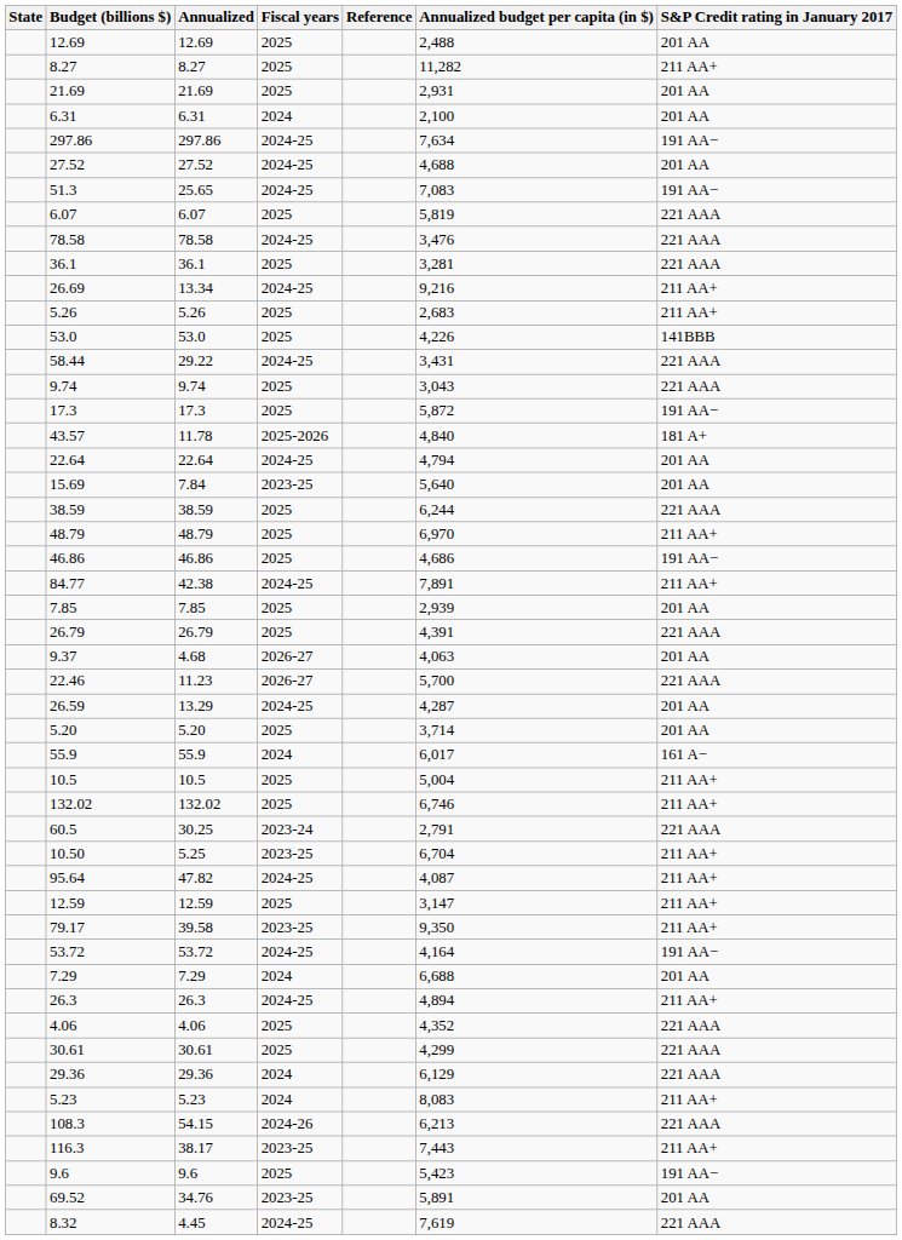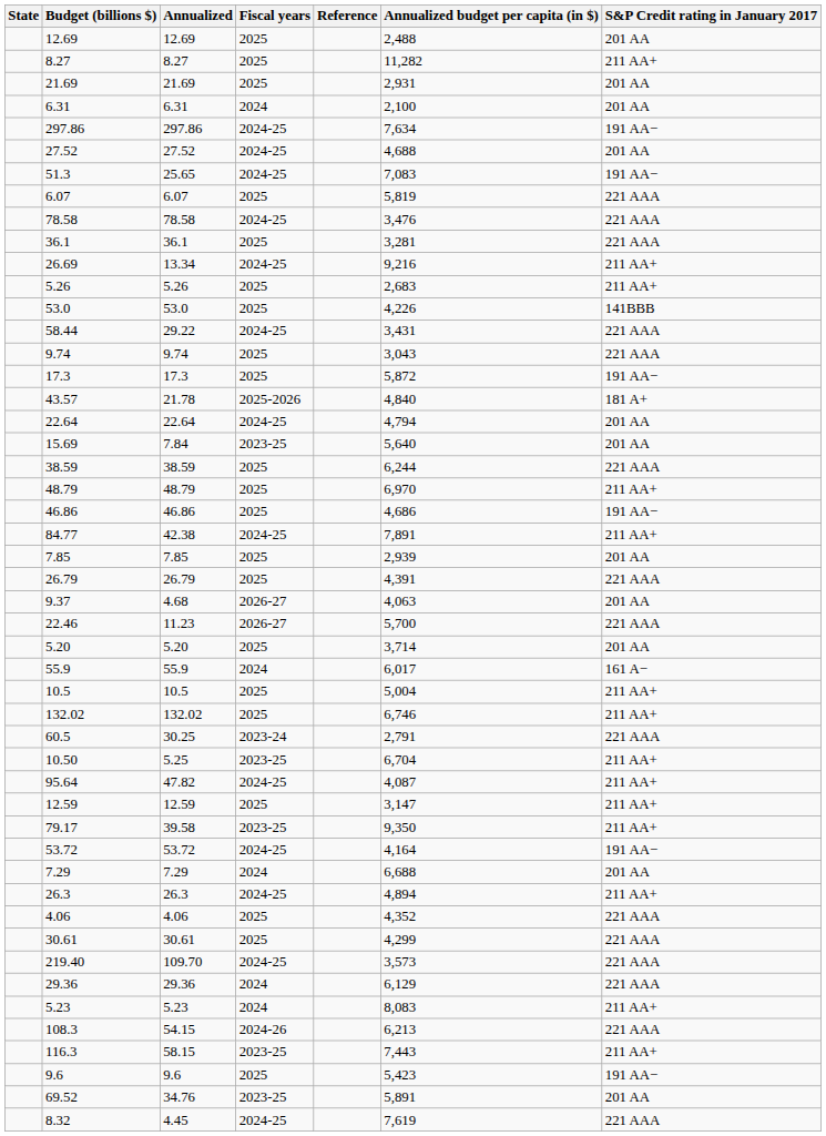 <table class="wikitable sortable">
 <tr>
 <th>State</th>
 <th align="right">Budget (billions $)</th>
 <th>Annualized</th>
 <th>Fiscal years</th>
 <th>Reference</th>
 <th>Annualized budget per capita (in $)</th>
 <th>S&P Credit rating in January 2017</th>
 </tr>
 <tr>
 <td></td>
 <td>12.69</td>
 <td>12.69</td>
 <td>2025</td>
 <td></td>
 <td>2,488</td>
 <td><span>201</span> AA</td>
 </tr>
 <tr>
 <td></td>
 <td>8.27</td>
 <td>8.27</td>
 <td>2025</td>
 <td></td>
 <td>11,282</td>
 <td><span>211</span> AA+</td>
 </tr>
 <tr>
 <td></td>
 <td>21.69</td>
 <td>21.69</td>
 <td>2025</td>
 <td></td>
 <td>2,931</td>
 <td><span>201</span> AA</td>
 </tr>
 <tr>
 <td></td>
 <td>6.31</td>
 <td>6.31</td>
 <td>2024</td>
 <td></td>
 <td>2,100</td>
 <td><span>201</span> AA</td>
 </tr>
 <tr>
 <td></td>
 <td>297.86</td>
 <td>297.86</td>
 <td>2024-25</td>
 <td></td>
 <td>7,634</td>
 <td><span>191</span> AA−</td>
 </tr>
 <tr>
 <td></td>
 <td>27.52</td>
 <td>27.52</td>
 <td>2024-25</td>
 <td></td>
 <td>4,688</td>
 <td><span>201</span> AA</td>
 </tr>
 <tr>
 <td></td>
 <td>51.3</td>
 <td>25.65</td>
 <td>2024-25</td>
 <td></td>
 <td>7,083</td>
 <td><span>191</span> AA−</td>
 </tr>
 <tr>
 <td></td>
 <td>6.07</td>
 <td>6.07</td>
 <td>2025</td>
 <td></td>
 <td>5,819</td>
 <td><span>221</span> AAA</td>
 </tr>
 <tr>
 <td></td>
 <td>78.58</td>
 <td>78.58</td>
 <td>2024-25</td>
 <td></td>
 <td>3,476</td>
 <td><span>221</span> AAA</td>
 </tr>
 <tr>
 <td></td>
 <td>36.1</td>
 <td>36.1</td>
 <td>2025</td>
 <td></td>
 <td>3,281</td>
 <td><span>221</span> AAA</td>
 </tr>
 <tr>
 <td></td>
 <td>26.69</td>
 <td>13.34</td>
 <td>2024-25</td>
 <td></td>
 <td>9,216</td>
 <td><span>211</span> AA+</td>
 </tr>
 <tr>
 <td></td>
 <td>5.26</td>
 <td>5.26</td>
 <td>2025</td>
 <td></td>
 <td>2,683</td>
 <td><span>211</span> AA+</td>
 </tr>
 <tr>
 <td></td>
 <td>53.0</td>
 <td>53.0</td>
 <td>2025</td>
 <td></td>
 <td>4,226</td>
 <td><span>141</span>BBB</td>
 </tr>
 <tr>
 <td></td>
 <td>58.44</td>
 <td>29.22</td>
 <td>2024-25</td>
 <td></td>
 <td>3,431</td>
 <td><span>221</span> AAA</td>
 </tr>
 <tr>
 <td></td>
 <td>9.74</td>
 <td>9.74</td>
 <td>2025</td>
 <td></td>
 <td>3,043</td>
 <td><span>221</span> AAA</td>
 </tr>
 <tr>
 <td></td>
 <td>17.3</td>
 <td>17.3</td>
 <td>2025</td>
 <td></td>
 <td>5,872</td>
 <td><span>191</span> AA−</td>
 </tr>
 <tr>
 <td></td>
 <td>43.57</td>
-<td>11.78</td>
+<td>21.78</td>
 <td>2025-2026</td>
 <td></td>
 <td>4,840</td>
 <td><span>181</span> A+</td>
 </tr>
 <tr>
 <td></td>
 <td>22.64</td>
 <td>22.64</td>
 <td>2024-25</td>
 <td></td>
 <td>4,794</td>
 <td><span>201</span> AA</td>
 </tr>
 <tr>
 <td></td>
 <td>15.69</td>
 <td>7.84</td>
 <td>2023-25</td>
 <td></td>
 <td>5,640</td>
 <td><span>201</span> AA</td>
 </tr>
 <tr>
 <td></td>
 <td>38.59</td>
 <td>38.59</td>
 <td>2025</td>
 <td></td>
 <td>6,244</td>
 <td><span>221</span> AAA</td>
 </tr>
 <tr>
 <td></td>
 <td>48.79</td>
 <td>48.79</td>
 <td>2025</td>
 <td></td>
 <td>6,970</td>
 <td><span>211</span> AA+</td>
 </tr>
 <tr>
 <td></td>
 <td>46.86</td>
 <td>46.86</td>
 <td>2025</td>
 <td></td>
 <td>4,686</td>
 <td><span>191</span> AA−</td>
 </tr>
 <tr>
 <td></td>
 <td>84.77</td>
 <td>42.38</td>
 <td>2024-25</td>
 <td></td>
 <td>7,891</td>
 <td><span>211</span> AA+</td>
 </tr>
 <tr>
 <td></td>
 <td>7.85</td>
 <td>7.85</td>
 <td>2025</td>
 <td></td>
 <td>2,939</td>
 <td><span>201</span> AA</td>
 </tr>
 <tr>
 <td></td>
 <td>26.79</td>
 <td>26.79</td>
 <td>2025</td>
 <td></td>
 <td>4,391</td>
 <td><span>221</span> AAA</td>
 </tr>
 <tr>
 <td></td>
 <td>9.37</td>
 <td>4.68</td>
 <td>2026-27</td>
 <td></td>
 <td>4,063</td>
 <td><span>201</span> AA</td>
 </tr>
 <tr>
 <td></td>
 <td>22.46</td>
 <td>11.23</td>
 <td>2026-27</td>
 <td></td>
 <td>5,700</td>
 <td><span>221</span> AAA</td>
-</tr>
-<tr>
-<td></td>
-<td>26.59</td>
-<td>13.29</td>
-<td>2024-25</td>
-<td></td>
-<td>4,287</td>
-<td><span>201</span> AA</td>
 </tr>
 <tr>
 <td></td>
 <td>5.20</td>
 <td>5.20</td>
 <td>2025</td>
 <td></td>
 <td>3,714</td>
 <td><span>201</span> AA</td>
 </tr>
 <tr>
 <td></td>
 <td>55.9</td>
 <td>55.9</td>
 <td>2024</td>
 <td></td>
 <td>6,017</td>
 <td><span>161</span> A−</td>
 </tr>
 <tr>
 <td></td>
 <td>10.5</td>
 <td>10.5</td>
 <td>2025</td>
 <td></td>
 <td>5,004</td>
 <td><span>211</span> AA+</td>
 </tr>
 <tr>
 <td></td>
 <td>132.02</td>
 <td>132.02</td>
 <td>2025</td>
 <td></td>
 <td>6,746</td>
 <td><span>211</span> AA+</td>
 </tr>
 <tr>
 <td></td>
 <td>60.5</td>
 <td>30.25</td>
 <td>2023-24</td>
 <td></td>
 <td>2,791</td>
 <td><span>221</span> AAA</td>
 </tr>
 <tr>
 <td></td>
 <td>10.50</td>
 <td>5.25</td>
 <td>2023-25</td>
 <td></td>
 <td>6,704</td>
 <td><span>211</span> AA+</td>
 </tr>
 <tr>
 <td></td>
 <td>95.64</td>
 <td>47.82</td>
 <td>2024-25</td>
 <td></td>
 <td>4,087</td>
 <td><span>211</span> AA+</td>
 </tr>
 <tr>
 <td></td>
 <td>12.59</td>
 <td>12.59</td>
 <td>2025</td>
 <td></td>
 <td>3,147</td>
 <td><span>211</span> AA+</td>
 </tr>
 <tr>
 <td></td>
 <td>79.17</td>
 <td>39.58</td>
 <td>2023-25</td>
 <td></td>
 <td>9,350</td>
 <td><span>211</span> AA+</td>
 </tr>
 <tr>
 <td></td>
 <td>53.72</td>
 <td>53.72</td>
 <td>2024-25</td>
 <td></td>
 <td>4,164</td>
 <td><span>191</span> AA−</td>
 </tr>
 <tr>
 <td></td>
 <td>7.29</td>
 <td>7.29</td>
 <td>2024</td>
 <td></td>
 <td>6,688</td>
 <td><span>201</span> AA</td>
 </tr>
 <tr>
 <td></td>
 <td>26.3</td>
 <td>26.3</td>
 <td>2024-25</td>
 <td></td>
 <td>4,894</td>
 <td><span>211</span> AA+</td>
 </tr>
 <tr>
 <td></td>
 <td>4.06</td>
 <td>4.06</td>
 <td>2025</td>
 <td></td>
 <td>4,352</td>
 <td><span>221</span> AAA</td>
 </tr>
 <tr>
 <td></td>
 <td>30.61</td>
 <td>30.61</td>
 <td>2025</td>
 <td></td>
 <td>4,299</td>
 <td><span>221</span> AAA</td>
 </tr>
 <tr>
 <td></td>
+<td>219.40</td>
+<td>109.70</td>
+<td>2024-25</td>
+<td></td>
+<td>3,573</td>
+<td><span>221</span> AAA</td>
+</tr>
+<tr>
+<td></td>
 <td>29.36</td>
 <td>29.36</td>
 <td>2024</td>
 <td></td>
 <td>6,129</td>
 <td><span>221</span> AAA</td>
 </tr>
 <tr>
 <td></td>
 <td>5.23</td>
 <td>5.23</td>
 <td>2024</td>
 <td></td>
 <td>8,083</td>
 <td><span>211</span> AA+</td>
 </tr>
 <tr>
 <td></td>
 <td>108.3</td>
 <td>54.15</td>
 <td>2024-26</td>
 <td></td>
 <td>6,213</td>
 <td><span>221</span> AAA</td>
 </tr>
 <tr>
 <td></td>
 <td>116.3</td>
-<td>38.17</td>
+<td>58.15</td>
 <td>2023-25</td>
 <td></td>
 <td>7,443</td>
 <td><span>211</span> AA+</td>
 </tr>
 <tr>
 <td></td>
 <td>9.6</td>
 <td>9.6</td>
 <td>2025</td>
 <td></td>
 <td>5,423</td>
 <td><span>191</span> AA−</td>
 </tr>
 <tr>
 <td></td>
 <td>69.52</td>
 <td>34.76</td>
 <td>2023-25</td>
 <td></td>
 <td>5,891</td>
 <td><span>201</span> AA</td>
 </tr>
 <tr>
 <td></td>
 <td>8.32</td>
 <td>4.45</td>
 <td>2024-25</td>
 <td></td>
 <td>7,619</td>
 <td><span>221</span> AAA</td>
 </tr>
 </table>
